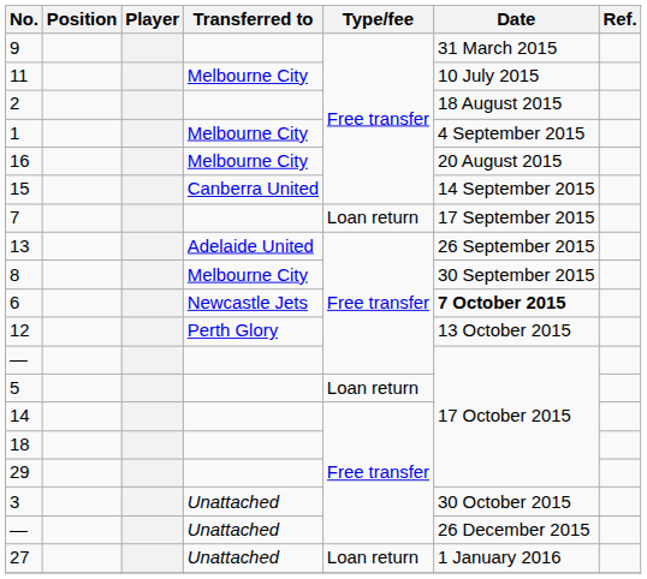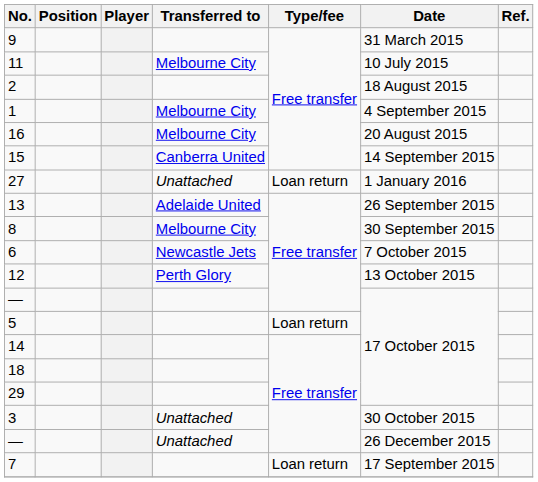 <table class="wikitable plainrowheaders sortable" style="text-align:center; text-align:left">
 <tr>
 <th scope="col">No.</th>
 <th scope="col">Position</th>
 <th scope="col">Player</th>
 <th scope="col">Transferred to</th>
 <th scope="col">Type/fee</th>
 <th scope="col">Date</th>
 <th class="unsortable" scope="col">Ref.</th>
 </tr>
 <tr>
 <td>9</td>
 <td></td>
 <th scope="row"></th>
 <td></td>
 <td rowspan="6"><a href='#'>Free transfer</a></td>
 <td>31 March 2015</td>
 <td></td>
 </tr>
 <tr>
 <td>11</td>
 <td></td>
 <th scope="row"></th>
 <td><a href='#'>Melbourne City</a></td>
 <td>10 July 2015</td>
 <td></td>
 </tr>
 <tr>
 <td>2</td>
 <td></td>
 <th scope="row"></th>
 <td></td>
 <td>18 August 2015</td>
 <td></td>
 </tr>
 <tr>
 <td>1</td>
 <td></td>
 <th scope="row"></th>
 <td><a href='#'>Melbourne City</a></td>
 <td>4 September 2015</td>
 <td></td>
 </tr>
 <tr>
 <td>16</td>
 <td></td>
 <th scope="row"></th>
 <td><a href='#'>Melbourne City</a></td>
 <td>20 August 2015</td>
 <td></td>
 </tr>
 <tr>
 <td>15</td>
 <td></td>
 <th scope="row"></th>
 <td><a href='#'>Canberra United</a></td>
 <td>14 September 2015</td>
 <td></td>
 </tr>
 <tr>
-<td>7</td>
+<td>27</td>
 <td></td>
 <th scope="row"></th>
-<td></td>
+<td><em>Unattached</em></td>
 <td>Loan return</td>
-<td>17 September 2015</td>
+<td>1 January 2016</td>
 <td></td>
 </tr>
 <tr>
 <td>13</td>
 <td></td>
 <th scope="row"></th>
 <td><a href='#'>Adelaide United</a></td>
 <td rowspan="5"><a href='#'>Free transfer</a></td>
 <td>26 September 2015</td>
 <td></td>
 </tr>
 <tr>
 <td>8</td>
 <td></td>
 <th scope="row"></th>
 <td><a href='#'>Melbourne City</a></td>
 <td>30 September 2015</td>
 <td></td>
 </tr>
 <tr>
 <td>6</td>
 <td></td>
 <th scope="row"></th>
 <td><a href='#'>Newcastle Jets</a></td>
-<td><strong>7 October 2015</strong></td>
+<td>7 October 2015</td>
 <td></td>
 </tr>
 <tr>
 <td>12</td>
 <td></td>
 <th scope="row"></th>
 <td><a href='#'>Perth Glory</a></td>
 <td>13 October 2015</td>
 <td></td>
 </tr>
 <tr>
 <td>—</td>
 <td></td>
 <th scope="row"></th>
 <td></td>
 <td rowspan="5">17 October 2015</td>
 <td></td>
 </tr>
 <tr>
 <td>5</td>
 <td></td>
 <th scope="row"></th>
 <td></td>
 <td>Loan return</td>
 <td></td>
 </tr>
 <tr>
 <td>14</td>
 <td></td>
 <th scope="row"></th>
 <td></td>
 <td rowspan="5"><a href='#'>Free transfer</a></td>
 <td></td>
 </tr>
 <tr>
 <td>18</td>
 <td></td>
 <th scope="row"></th>
 <td></td>
 <td></td>
 </tr>
 <tr>
 <td>29</td>
 <td></td>
 <th scope="row"></th>
 <td></td>
 <td></td>
 </tr>
 <tr>
 <td>3</td>
 <td></td>
 <th scope="row"></th>
 <td><em>Unattached</em></td>
 <td>30 October 2015</td>
 <td></td>
 </tr>
 <tr>
 <td>—</td>
 <td></td>
 <th scope="row"></th>
 <td><em>Unattached</em></td>
 <td>26 December 2015</td>
 <td></td>
 </tr>
 <tr>
-<td>27</td>
+<td>7</td>
 <td></td>
 <th scope="row"></th>
-<td><em>Unattached</em></td>
+<td></td>
 <td>Loan return</td>
-<td>1 January 2016</td>
+<td>17 September 2015</td>
 <td></td>
 </tr>
 <tr>
 </tr>
 </table>
